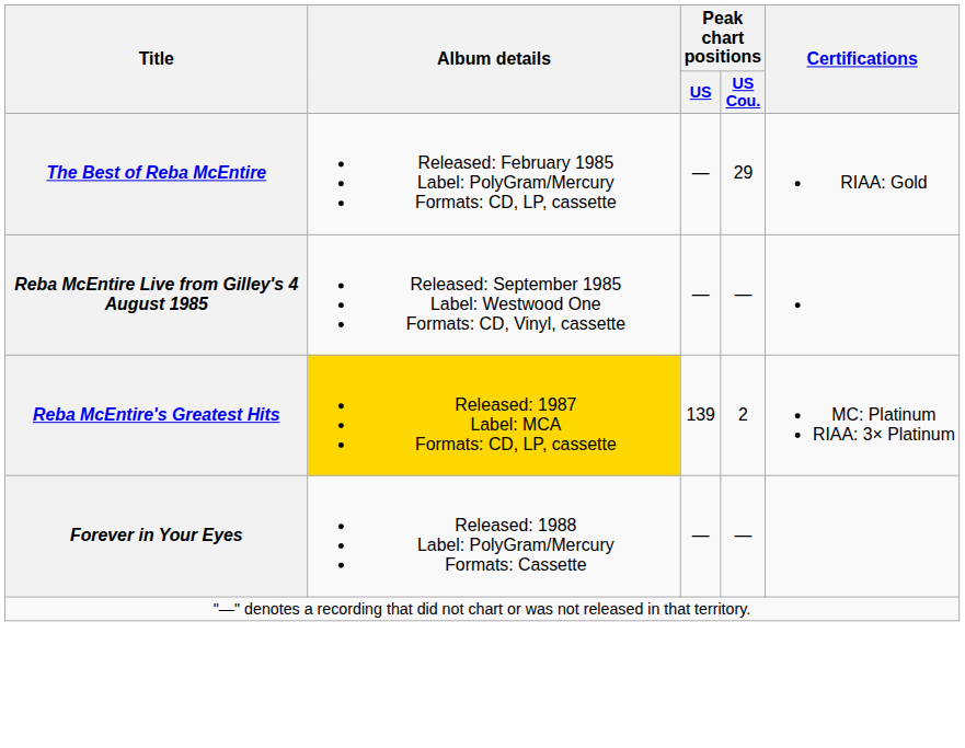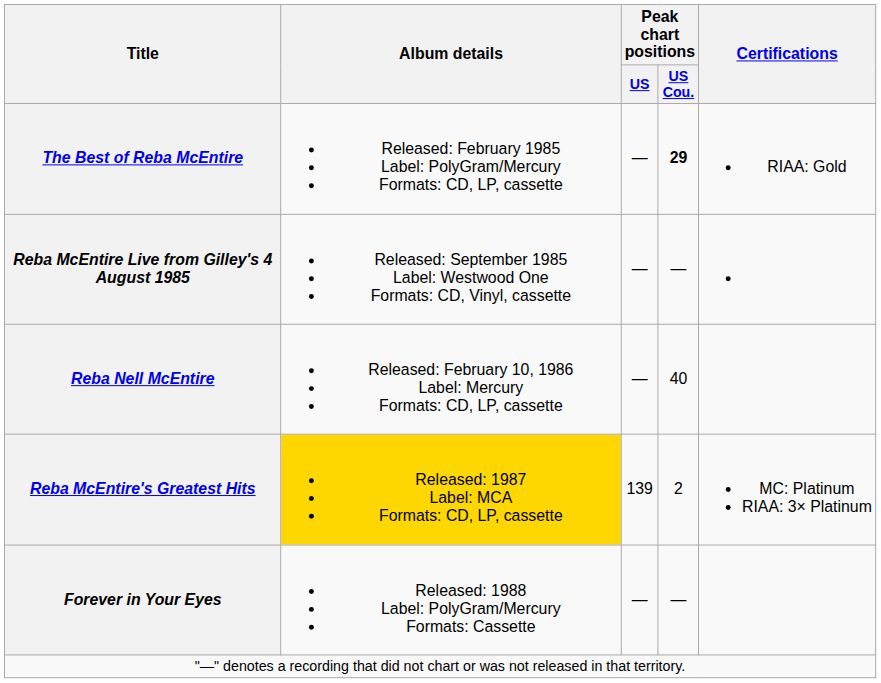 <table class="wikitable plainrowheaders" style="text-align:center;" border="1">
 <tr>
 <th scope="col" rowspan="2" style="width:17em;">Title</th>
 <th scope="col" rowspan="2" style="width:21em;">Album details</th>
 <th scope="col" colspan="2">Peak chart<br>positions</th>
 <th scope="col" rowspan="2"><a href='#'>Certifications</a></th>
 </tr>
 <tr>
 <th scope="col" style="width:2em;font-size:90%;"><a href='#'>US</a><br></th>
 <th scope="col" style="width:2em;font-size:90%;"><a href='#'>US<br>Cou.</a><br></th>
 </tr>
 <tr>
 <th scope="row"><em><a href='#'>The Best of Reba McEntire</a></em></th>
 <td><br><ul><li>Released: February 1985</li><li>Label: PolyGram/Mercury</li><li>Formats: CD, LP, cassette</li></ul></td>
 <td>—</td>
-<td>29</td>
+<td><strong>29</strong></td>
 <td><br><ul><li>RIAA: Gold</li></ul></td>
 </tr>
 <tr>
 <th scope="row"><em>Reba McEntire Live from Gilley's 4 August 1985</em></th>
 <td><br><ul><li>Released: September 1985</li><li>Label: Westwood One</li><li>Formats: CD, Vinyl, cassette</li></ul></td>
 <td>—</td>
 <td>—</td>
 <td><br><ul><li></li></ul></td>
+</tr>
+<tr>
+<th scope="row"><em><a href='#'>Reba Nell McEntire</a></em></th>
+<td><br><ul><li>Released: February 10, 1986</li><li>Label: Mercury</li><li>Formats: CD, LP, cassette</li></ul></td>
+<td>—</td>
+<td>40</td>
+<td></td>
 </tr>
 <tr>
 <th scope="row"><em><a href='#'>Reba McEntire's Greatest Hits</a></em></th>
 <td style="background: gold;"><br><ul><li>Released: 1987</li><li>Label: MCA</li><li>Formats: CD, LP, cassette</li></ul></td>
 <td>139</td>
 <td>2</td>
 <td><br><ul><li>MC: Platinum</li><li>RIAA: 3× Platinum</li></ul></td>
 </tr>
 <tr>
 <th scope="row"><em>Forever in Your Eyes</em></th>
 <td><br><ul><li>Released: 1988</li><li>Label: PolyGram/Mercury</li><li>Formats: Cassette</li></ul></td>
 <td>—</td>
 <td>—</td>
 <td></td>
 </tr>
 <tr>
 <td colspan="5" style="font-size:90%">"—" denotes a recording that did not chart or was not released in that territory.</td>
 </tr>
 </table>
